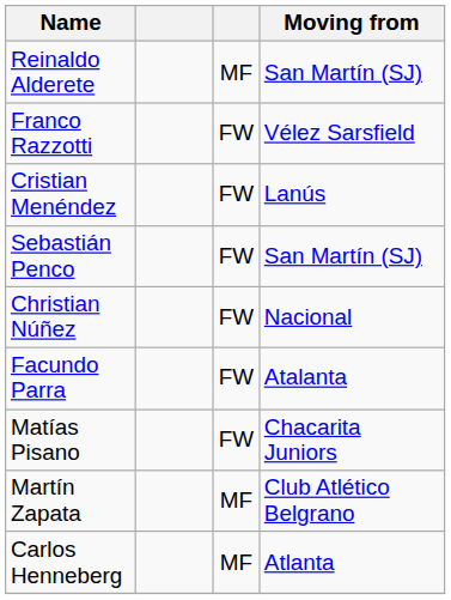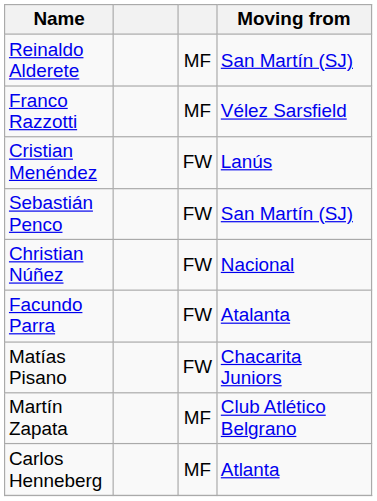 <table class="wikitable" style="text-align: center; width:50%">
 <tr>
 <th width=30% align="center">Name</th>
 <th width=20% align="center"></th>
 <th width=5% align="center"></th>
 <th width=50% align="center">Moving from</th>
 </tr>
 <tr>
 <td align=left><a href='#'>Reinaldo Alderete</a></td>
 <td></td>
 <td>MF</td>
 <td align=left> <a href='#'>San Martín (SJ)</a></td>
 </tr>
 <tr>
 <td align=left><a href='#'>Franco Razzotti</a></td>
 <td></td>
-<td>FW</td>
+<td>MF</td>
 <td align=left> <a href='#'>Vélez Sarsfield</a></td>
 </tr>
 <tr>
 <td align=left><a href='#'>Cristian Menéndez</a></td>
 <td></td>
 <td>FW</td>
 <td align=left> <a href='#'>Lanús</a></td>
 </tr>
 <tr>
 <td align=left><a href='#'>Sebastián Penco</a></td>
 <td></td>
 <td>FW</td>
 <td align=left> <a href='#'>San Martín (SJ)</a></td>
 </tr>
 <tr>
 <td align=left><a href='#'>Christian Núñez</a></td>
 <td></td>
 <td>FW</td>
 <td align=left> <a href='#'>Nacional</a></td>
 </tr>
 <tr>
 <td align=left><a href='#'>Facundo Parra</a></td>
 <td></td>
 <td>FW</td>
 <td align=left> <a href='#'>Atalanta</a></td>
 </tr>
 <tr>
 <td align=left>Matías Pisano</td>
 <td></td>
 <td>FW</td>
 <td align=left> <a href='#'>Chacarita Juniors</a></td>
 </tr>
 <tr>
 <td align=left>Martín Zapata</td>
 <td></td>
 <td>MF</td>
 <td align=left> <a href='#'>Club Atlético Belgrano</a></td>
 </tr>
 <tr>
 <td align=left>Carlos Henneberg</td>
 <td></td>
 <td>MF</td>
 <td align=left> <a href='#'>Atlanta</a></td>
 </tr>
 <tr>
 </tr>
 </table>
